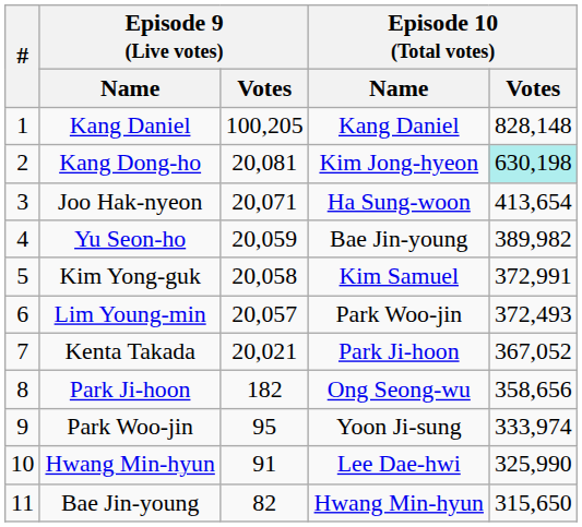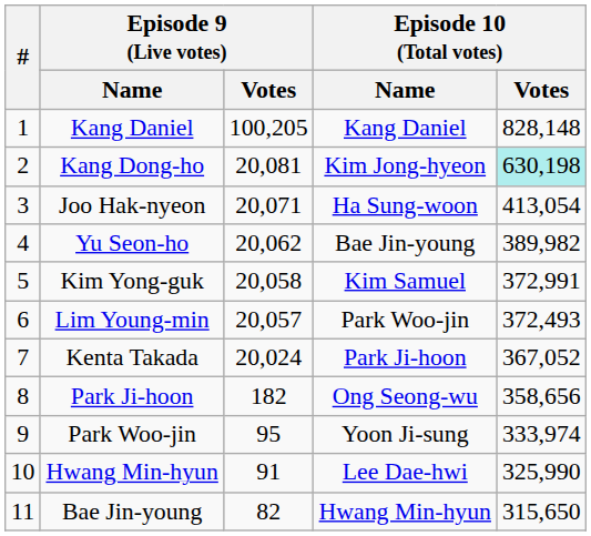 <table class="wikitable sortable" style="text-align:center;">
 <tr>
 <th rowspan="2">#</th>
 <th colspan="2">Episode 9<br><small>(Live votes)</small></th>
 <th colspan="2">Episode 10<br><small>(Total votes)</small></th>
 </tr>
 <tr>
 <th>Name</th>
 <th>Votes</th>
 <th>Name</th>
 <th>Votes</th>
 </tr>
 <tr>
 <td>1</td>
 <td><a href='#'>Kang Daniel</a></td>
 <td>100,205</td>
 <td><a href='#'>Kang Daniel</a></td>
 <td>828,148</td>
 </tr>
 <tr>
 <td>2</td>
 <td><a href='#'>Kang Dong-ho</a></td>
 <td>20,081</td>
 <td><a href='#'>Kim Jong-hyeon</a></td>
 <td style="background: paleturquoise;">630,198</td>
 </tr>
 <tr>
 <td>3</td>
 <td>Joo Hak-nyeon</td>
 <td>20,071</td>
 <td><a href='#'>Ha Sung-woon</a></td>
-<td>413,654</td>
+<td>413,054</td>
 </tr>
 <tr>
 <td>4</td>
 <td><a href='#'>Yu Seon-ho</a></td>
-<td>20,059</td>
+<td>20,062</td>
 <td>Bae Jin-young</td>
 <td>389,982</td>
 </tr>
 <tr>
 <td>5</td>
 <td>Kim Yong-guk</td>
 <td>20,058</td>
 <td><a href='#'>Kim Samuel</a></td>
 <td>372,991</td>
 </tr>
 <tr>
 <td>6</td>
 <td><a href='#'>Lim Young-min</a></td>
 <td>20,057</td>
 <td>Park Woo-jin</td>
 <td>372,493</td>
 </tr>
 <tr>
 <td>7</td>
 <td data-sort-value="Takada">Kenta Takada</td>
-<td>20,021</td>
+<td>20,024</td>
 <td><a href='#'>Park Ji-hoon</a></td>
 <td>367,052</td>
 </tr>
 <tr>
 <td>8</td>
 <td><a href='#'>Park Ji-hoon</a></td>
 <td>182</td>
 <td><a href='#'>Ong Seong-wu</a></td>
 <td>358,656</td>
 </tr>
 <tr>
 <td>9</td>
 <td>Park Woo-jin</td>
 <td>95</td>
 <td>Yoon Ji-sung</td>
 <td>333,974</td>
 </tr>
 <tr>
 <td>10</td>
 <td><a href='#'>Hwang Min-hyun</a></td>
 <td>91</td>
 <td><a href='#'>Lee Dae-hwi</a></td>
 <td>325,990</td>
 </tr>
 <tr>
 <td>11</td>
 <td>Bae Jin-young</td>
 <td>82</td>
 <td><a href='#'>Hwang Min-hyun</a></td>
 <td>315,650</td>
 </tr>
 </table>
